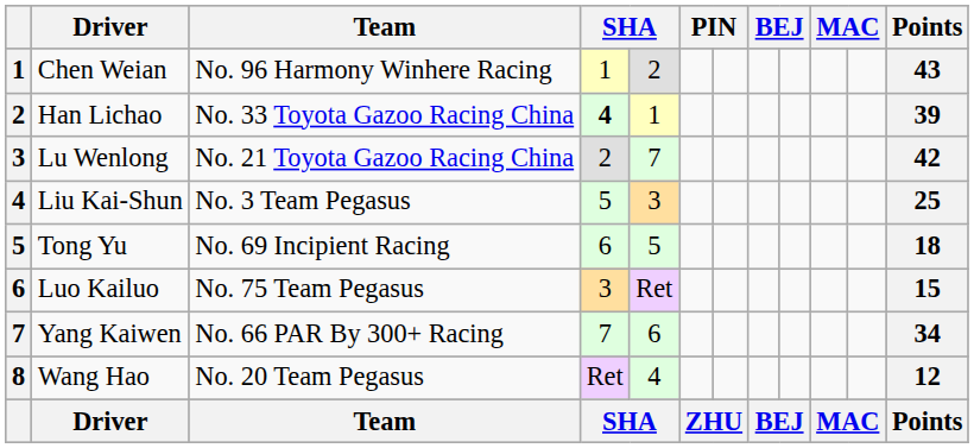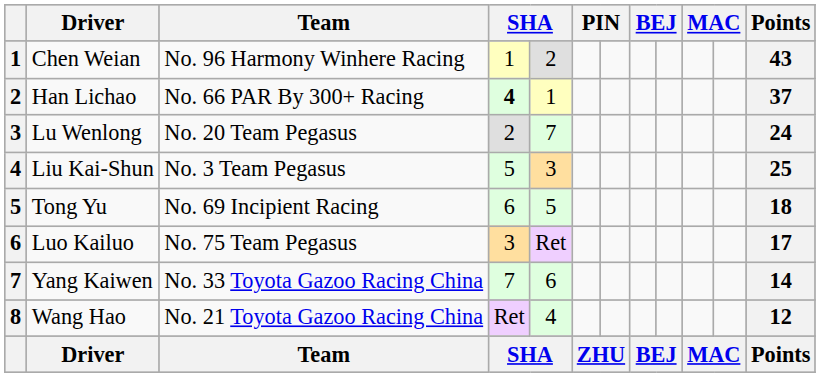 <table class="wikitable" style="font-size:85%; text-align:center;">
 <tr>
 <th></th>
 <th>Driver</th>
 <th>Team</th>
 <th colspan="2"><a href='#'>SHA</a><br></th>
 <th colspan="2">PIN<br></th>
 <th colspan="2"><a href='#'>BEJ</a><br></th>
 <th colspan="2"><a href='#'>MAC</a><br></th>
 <th>Points</th>
 </tr>
 <tr>
 <th>1</th>
 <td align="left"> Chen Weian</td>
 <td align="left"> No. 96 Harmony Winhere Racing</td>
 <td style="background:#FFFFBF;">1</td>
 <td style="background:#DFDFDF;">2</td>
 <td></td>
 <td></td>
 <td></td>
 <td></td>
 <td></td>
 <td></td>
 <th>43</th>
 </tr>
 <tr>
 <th>2</th>
 <td align="left"> Han Lichao</td>
-<td align="left"> No. 33 <a href='#'>Toyota Gazoo Racing China</a></td>
+<td align="left"> No. 66 PAR By 300+ Racing</td>
 <td style="background:#DFFFDF;"><strong>4</strong></td>
 <td style="background:#FFFFBF;">1</td>
 <td></td>
 <td></td>
 <td></td>
 <td></td>
 <td></td>
 <td></td>
-<th>39</th>
+<th>37</th>
 </tr>
 <tr>
 <th>3</th>
 <td align="left"> Lu Wenlong</td>
-<td align="left"> No. 21 <a href='#'>Toyota Gazoo Racing China</a></td>
+<td align="left"> No. 20 Team Pegasus</td>
 <td style="background:#DFDFDF;">2</td>
 <td style="background:#DFFFDF;">7</td>
 <td></td>
 <td></td>
 <td></td>
 <td></td>
 <td></td>
 <td></td>
-<th>42</th>
+<th>24</th>
 </tr>
 <tr>
 <th>4</th>
 <td align="left"> Liu Kai-Shun</td>
 <td align="left"> No. 3 Team Pegasus</td>
 <td style="background:#DFFFDF;">5</td>
 <td style="background:#FFDF9F;">3</td>
 <td></td>
 <td></td>
 <td></td>
 <td></td>
 <td></td>
 <td></td>
 <th>25</th>
 </tr>
 <tr>
 <th>5</th>
 <td align="left"> Tong Yu</td>
 <td align="left"> No. 69 Incipient Racing</td>
 <td style="background:#DFFFDF;">6</td>
 <td style="background:#DFFFDF;">5</td>
 <td></td>
 <td></td>
 <td></td>
 <td></td>
 <td></td>
 <td></td>
 <th>18</th>
 </tr>
 <tr>
 <th>6</th>
 <td align="left"> Luo Kailuo</td>
 <td align="left"> No. 75 Team Pegasus</td>
 <td style="background:#FFDF9F;">3</td>
 <td style="background:#EFCFFF;">Ret</td>
 <td></td>
 <td></td>
 <td></td>
 <td></td>
 <td></td>
 <td></td>
-<th>15</th>
+<th>17</th>
 </tr>
 <tr>
 <th>7</th>
 <td align="left"> Yang Kaiwen</td>
-<td align="left"> No. 66 PAR By 300+ Racing</td>
+<td align="left"> No. 33 <a href='#'>Toyota Gazoo Racing China</a></td>
 <td style="background:#DFFFDF;">7</td>
 <td style="background:#DFFFDF;">6</td>
 <td></td>
 <td></td>
 <td></td>
 <td></td>
 <td></td>
 <td></td>
-<th>34</th>
+<th>14</th>
 </tr>
 <tr>
 <th>8</th>
 <td align="left"> Wang Hao</td>
-<td align="left"> No. 20 Team Pegasus</td>
+<td align="left"> No. 21 <a href='#'>Toyota Gazoo Racing China</a></td>
 <td style="background:#EFCFFF;">Ret</td>
 <td style="background:#DFFFDF;">4</td>
 <td></td>
 <td></td>
 <td></td>
 <td></td>
 <td></td>
 <td></td>
 <th>12</th>
 </tr>
 <tr>
 <th></th>
 <th>Driver</th>
 <th>Team</th>
 <th colspan="2"><a href='#'>SHA</a><br></th>
 <th colspan="2"><a href='#'>ZHU</a><br></th>
 <th colspan="2"><a href='#'>BEJ</a><br></th>
 <th colspan="2"><a href='#'>MAC</a><br></th>
 <th>Points</th>
 </tr>
 </table>
